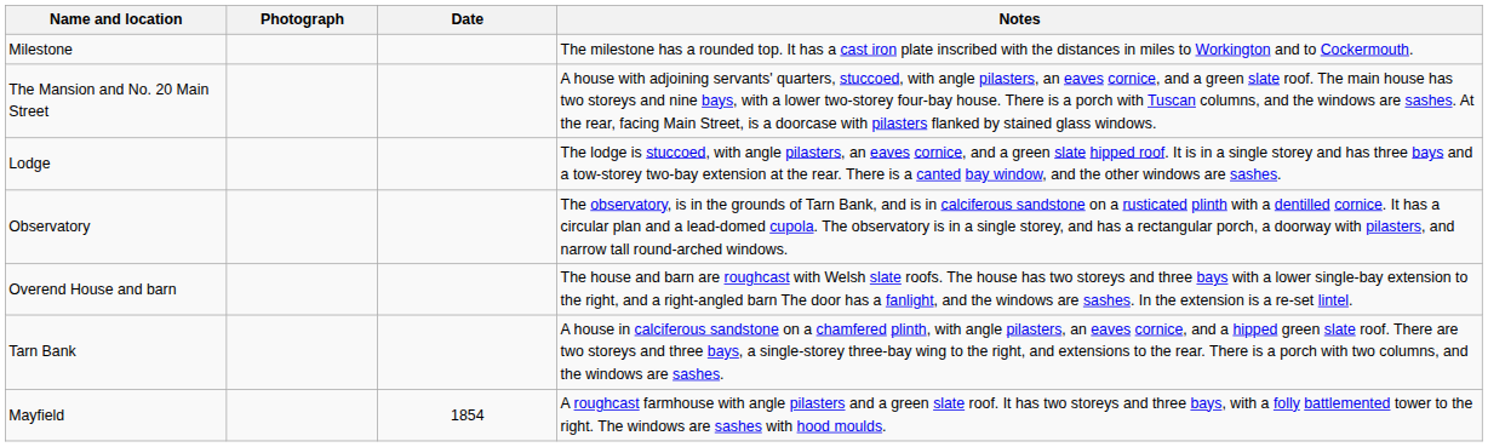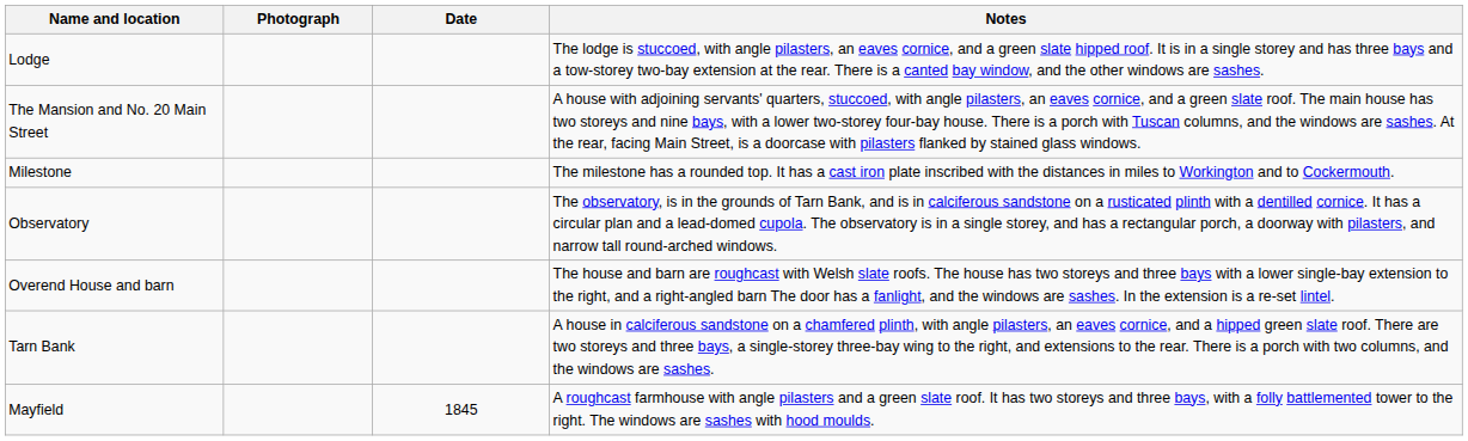 <table class="wikitable sortable plainrowheaders" style="width:100%;border:0px;text-align:left;line-height:150%;">
 <tr>
 <th scope="col"  style="width:150px">Name and location</th>
 <th scope="col"  style="width:100px" class="unsortable">Photograph</th>
 <th scope="col"  style="width:120px">Date</th>
 <th scope="col"  style="width:650px" class="unsortable">Notes</th>
 </tr>
 <tr>
-<td>Milestone<br><small></small></td>
+<td>Lodge<br><small></small></td>
 <td></td>
 <td align="center"></td>
-<td>The milestone has a rounded top.  It has a <a href='#'>cast iron</a> plate inscribed with the distances in miles to <a href='#'>Workington</a> and to <a href='#'>Cockermouth</a>.</td>
+<td>The lodge is <a href='#'>stuccoed</a>, with angle <a href='#'>pilasters</a>, an <a href='#'>eaves</a> <a href='#'>cornice</a>, and a green <a href='#'>slate</a> <a href='#'>hipped roof</a>.  It is in a single storey and has three <a href='#'>bays</a> and a tow-storey two-bay extension at the rear.  There is a <a href='#'>canted</a> <a href='#'>bay window</a>, and the other windows are <a href='#'>sashes</a>.</td>
 </tr>
 <tr>
 <td>The Mansion and No. 20 Main Street<br><small></small></td>
 <td></td>
 <td align="center"></td>
 <td>A house with adjoining servants' quarters, <a href='#'>stuccoed</a>, with angle <a href='#'>pilasters</a>, an <a href='#'>eaves</a> <a href='#'>cornice</a>, and a green <a href='#'>slate</a> roof.  The main house has two storeys and nine <a href='#'>bays</a>, with a lower two-storey four-bay house.  There is a porch with <a href='#'>Tuscan</a> columns, and the windows are <a href='#'>sashes</a>.  At the rear, facing Main Street, is a doorcase with <a href='#'>pilasters</a> flanked by stained glass windows.</td>
 </tr>
 <tr>
-<td>Lodge<br><small></small></td>
+<td>Milestone<br><small></small></td>
 <td></td>
 <td align="center"></td>
-<td>The lodge is <a href='#'>stuccoed</a>, with angle <a href='#'>pilasters</a>, an <a href='#'>eaves</a> <a href='#'>cornice</a>, and a green <a href='#'>slate</a> <a href='#'>hipped roof</a>.  It is in a single storey and has three <a href='#'>bays</a> and a tow-storey two-bay extension at the rear.  There is a <a href='#'>canted</a> <a href='#'>bay window</a>, and the other windows are <a href='#'>sashes</a>.</td>
+<td>The milestone has a rounded top.  It has a <a href='#'>cast iron</a> plate inscribed with the distances in miles to <a href='#'>Workington</a> and to <a href='#'>Cockermouth</a>.</td>
 </tr>
 <tr>
 <td>Observatory<br><small></small></td>
 <td></td>
 <td align="center"></td>
 <td>The <a href='#'>observatory</a>, is in the grounds of Tarn Bank, and is in <a href='#'>calciferous sandstone</a> on a <a href='#'>rusticated</a> <a href='#'>plinth</a> with a <a href='#'>dentilled</a> <a href='#'>cornice</a>.  It has a circular plan and a lead-domed <a href='#'>cupola</a>.  The observatory is in a single storey, and has a rectangular porch, a doorway with <a href='#'>pilasters</a>, and narrow tall round-arched windows.</td>
 </tr>
 <tr>
 <td>Overend House and barn<br><small></small></td>
 <td></td>
 <td align="center"></td>
 <td>The house and barn are <a href='#'>roughcast</a> with Welsh <a href='#'>slate</a> roofs.  The house has two storeys and three <a href='#'>bays</a> with a lower single-bay extension to the right, and a right-angled barn  The door has a <a href='#'>fanlight</a>, and the windows are <a href='#'>sashes</a>.  In the extension is a re-set <a href='#'>lintel</a>.</td>
 </tr>
 <tr>
 <td>Tarn Bank<br><small></small></td>
 <td></td>
 <td align="center"></td>
 <td>A house in <a href='#'>calciferous sandstone</a> on a <a href='#'>chamfered</a> <a href='#'>plinth</a>, with angle <a href='#'>pilasters</a>, an <a href='#'>eaves</a> <a href='#'>cornice</a>, and a <a href='#'>hipped</a> green <a href='#'>slate</a> roof.  There are two storeys and three <a href='#'>bays</a>, a single-storey three-bay wing to the right, and extensions to the rear.  There is a porch with two columns, and the windows are <a href='#'>sashes</a>.</td>
 </tr>
 <tr>
 <td>Mayfield<br><small></small></td>
 <td></td>
-<td align="center">1854</td>
+<td align="center">1845</td>
 <td>A <a href='#'>roughcast</a> farmhouse with angle <a href='#'>pilasters</a> and a green <a href='#'>slate</a> roof.  It has two storeys and three <a href='#'>bays</a>, with a <a href='#'>folly</a> <a href='#'>battlemented</a> tower to the right.  The windows are <a href='#'>sashes</a> with <a href='#'>hood moulds</a>.</td>
 </tr>
 <tr>
 </tr>
 </table>
